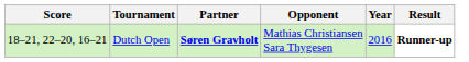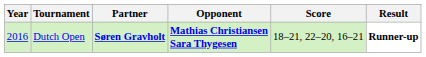 <table class="sortable wikitable" style="font-size: 90%;">
 <tr>
-<th>Score</th>
+<th>Year</th>
 <th>Tournament</th>
 <th>Partner</th>
 <th>Opponent</th>
-<th>Year</th>
+<th>Score</th>
 <th>Result</th>
 </tr>
 <tr style="background:#D4F1C5">
-<td align="left">18–21, 22–20, 16–21</td>
+<td align="center"><a href='#'>2016</a></td>
 <td align="left"><a href='#'>Dutch Open</a></td>
 <td align="left"><strong> <a href='#'>Søren Gravholt</a></strong></td>
-<td align="left"> <a href='#'>Mathias Christiansen</a> <br>  <a href='#'>Sara Thygesen</a></td>
-<td align="center"><a href='#'>2016</a></td>
+<td align="left"><strong> <a href='#'>Mathias Christiansen</a> <br>  <a href='#'>Sara Thygesen</a></strong></td>
+<td align="left">18–21, 22–20, 16–21</td>
 <td style="text-align:left; background:white"> <strong>Runner-up</strong></td>
 </tr>
 </table>
